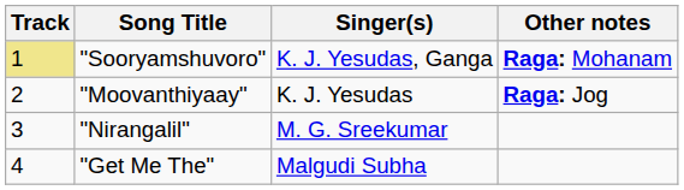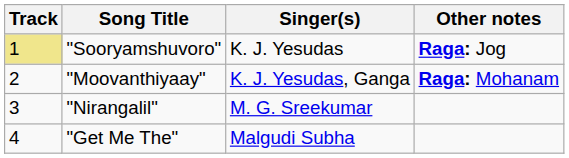 <table class="wikitable">
 <tr>
 <th>Track</th>
 <th>Song Title</th>
 <th>Singer(s)</th>
 <th>Other notes</th>
 </tr>
 <tr>
 <td style="background: khaki;">1</td>
 <td>"Sooryamshuvoro"</td>
-<td><a href='#'>K. J. Yesudas</a>, Ganga</td>
-<td><strong><a href='#'>Raga</a>:</strong> <a href='#'>Mohanam</a></td>
+<td>K. J. Yesudas</td>
+<td><strong><a href='#'>Raga</a>:</strong> Jog</td>
 </tr>
 <tr>
 <td>2</td>
 <td>"Moovanthiyaay"</td>
-<td>K. J. Yesudas</td>
-<td><strong><a href='#'>Raga</a>:</strong> Jog</td>
+<td><a href='#'>K. J. Yesudas</a>, Ganga</td>
+<td><strong><a href='#'>Raga</a>:</strong> <a href='#'>Mohanam</a></td>
 </tr>
 <tr>
 <td>3</td>
 <td>"Nirangalil"</td>
 <td><a href='#'>M. G. Sreekumar</a></td>
 <td></td>
 </tr>
 <tr>
 <td>4</td>
 <td>"Get Me The"</td>
 <td><a href='#'>Malgudi Subha</a></td>
 <td></td>
 </tr>
 </table>
